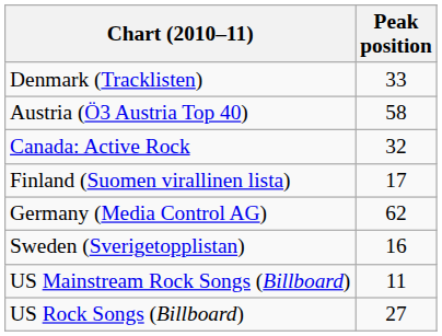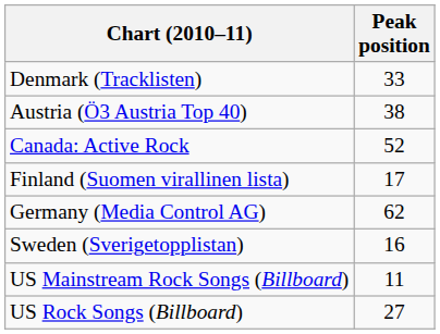 <table class="wikitable">
 <tr>
 <th>Chart (2010–11)</th>
 <th>Peak<br>position</th>
 </tr>
 <tr>
 <td>Denmark (<a href='#'>Tracklisten</a>)</td>
 <td align="center">33</td>
 </tr>
 <tr>
 <td>Austria (<a href='#'>Ö3 Austria Top 40</a>)</td>
-<td align="center">58</td>
+<td align="center">38</td>
 </tr>
 <tr>
 <td><a href='#'>Canada: Active Rock</a></td>
-<td align="center">32</td>
+<td align="center">52</td>
 </tr>
 <tr>
 <td>Finland (<a href='#'>Suomen virallinen lista</a>)</td>
 <td align="center">17</td>
 </tr>
 <tr>
 <td>Germany (<a href='#'>Media Control AG</a>)</td>
 <td align="center">62</td>
 </tr>
 <tr>
 <td>Sweden (<a href='#'>Sverigetopplistan</a>)</td>
 <td align="center">16</td>
 </tr>
 <tr>
 <td>US <a href='#'>Mainstream Rock Songs</a> (<em><a href='#'>Billboard</a></em>)</td>
 <td align="center">11</td>
 </tr>
 <tr>
 <td>US <a href='#'>Rock Songs</a> (<em>Billboard</em>)</td>
 <td align="center">27</td>
 </tr>
 </table>
